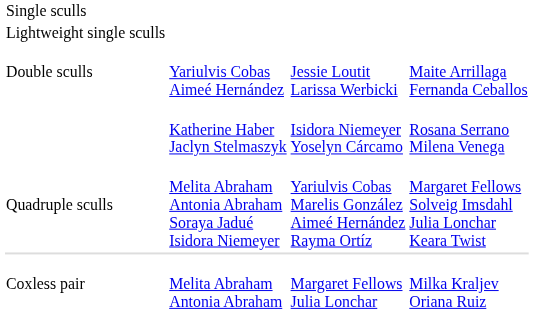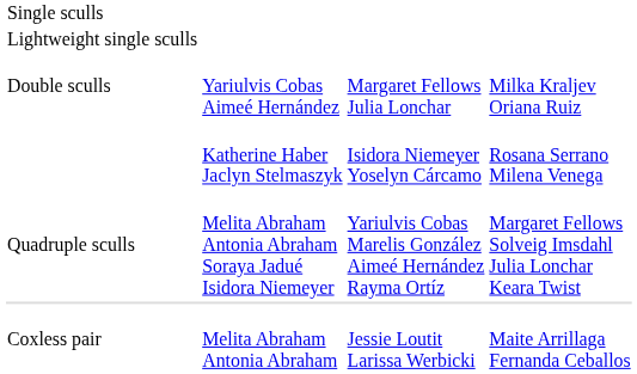 <table>
 <tr>
 <td>Single sculls <br></td>
 <td></td>
 <td></td>
 <td></td>
 </tr>
 <tr>
 <td>Lightweight single sculls<br></td>
 <td></td>
 <td></td>
 <td></td>
 </tr>
 <tr>
 <td>Double sculls<br></td>
 <td><br><a href='#'>Yariulvis Cobas</a><br><a href='#'>Aimeé Hernández</a></td>
-<td><br><a href='#'>Jessie Loutit</a><br><a href='#'>Larissa Werbicki</a></td>
-<td><br><a href='#'>Maite Arrillaga</a><br><a href='#'>Fernanda Ceballos</a></td>
+<td><br><a href='#'>Margaret Fellows</a><br><a href='#'>Julia Lonchar</a></td>
+<td><br><a href='#'>Milka Kraljev</a><br><a href='#'>Oriana Ruiz</a></td>
 </tr>
 <tr>
 <td><br></td>
 <td><br><a href='#'>Katherine Haber</a><br><a href='#'>Jaclyn Stelmaszyk</a></td>
 <td><br><a href='#'>Isidora Niemeyer</a><br><a href='#'>Yoselyn Cárcamo</a></td>
 <td><br><a href='#'>Rosana Serrano</a><br><a href='#'>Milena Venega</a></td>
 </tr>
 <tr>
 <td>Quadruple sculls<br></td>
 <td><br><a href='#'>Melita Abraham</a><br><a href='#'>Antonia Abraham</a><br><a href='#'>Soraya Jadué</a><br><a href='#'>Isidora Niemeyer</a></td>
 <td><br><a href='#'>Yariulvis Cobas</a><br><a href='#'>Marelis González</a><br><a href='#'>Aimeé Hernández</a><br><a href='#'>Rayma Ortíz</a></td>
 <td><br><a href='#'>Margaret Fellows</a><br><a href='#'>Solveig Imsdahl</a><br><a href='#'>Julia Lonchar</a><br><a href='#'>Keara Twist</a></td>
 </tr>
 <tr bgcolor=#DDDDDD>
 <td colspan=7></td>
 </tr>
 <tr>
 <td>Coxless pair<br></td>
 <td><br><a href='#'>Melita Abraham</a><br><a href='#'>Antonia Abraham</a></td>
-<td><br><a href='#'>Margaret Fellows</a><br><a href='#'>Julia Lonchar</a></td>
-<td><br><a href='#'>Milka Kraljev</a><br><a href='#'>Oriana Ruiz</a></td>
+<td><br><a href='#'>Jessie Loutit</a><br><a href='#'>Larissa Werbicki</a></td>
+<td><br><a href='#'>Maite Arrillaga</a><br><a href='#'>Fernanda Ceballos</a></td>
 </tr>
 </table>
